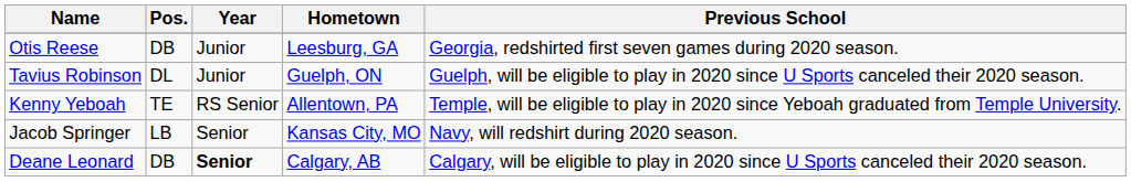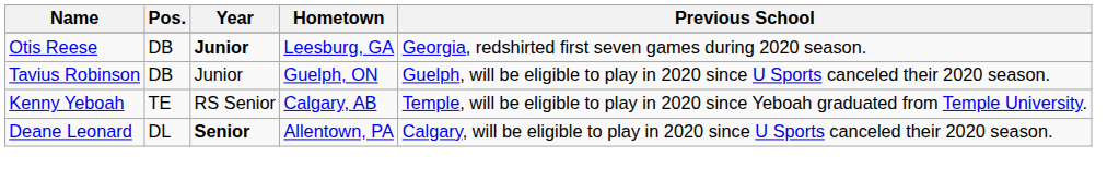 <table class="wikitable sortable" border="1">
 <tr>
 <th>Name</th>
 <th>Pos.</th>
 <th>Year</th>
 <th>Hometown</th>
 <th class="unsortable">Previous School</th>
 </tr>
 <tr>
 </tr>
 <tr>
 <td><a href='#'>Otis Reese</a></td>
 <td>DB</td>
-<td>Junior</td>
+<td><strong>Junior</strong></td>
 <td><a href='#'>Leesburg, GA</a></td>
 <td><a href='#'>Georgia</a>, redshirted first seven games during 2020 season.</td>
 </tr>
 <tr>
 <td><a href='#'>Tavius Robinson</a></td>
-<td>DL</td>
+<td>DB</td>
 <td>Junior</td>
 <td><a href='#'>Guelph, ON</a></td>
 <td><a href='#'>Guelph</a>, will be eligible to play in 2020 since <a href='#'>U Sports</a> canceled their 2020 season.</td>
 </tr>
 <tr>
 <td><a href='#'>Kenny Yeboah</a></td>
 <td>TE</td>
 <td>RS Senior</td>
-<td><a href='#'>Allentown, PA</a></td>
+<td><a href='#'>Calgary, AB</a></td>
 <td><a href='#'>Temple</a>, will be eligible to play in 2020 since Yeboah graduated from <a href='#'>Temple University</a>.</td>
 </tr>
 <tr>
-<td>Jacob Springer</td>
-<td>LB</td>
-<td>Senior</td>
-<td><a href='#'>Kansas City, MO</a></td>
-<td><a href='#'>Navy</a>, will redshirt during 2020 season.</td>
-</tr>
-<tr>
 <td><a href='#'>Deane Leonard</a></td>
-<td>DB</td>
+<td>DL</td>
 <td><strong>Senior</strong></td>
-<td><a href='#'>Calgary, AB</a></td>
+<td><a href='#'>Allentown, PA</a></td>
 <td><a href='#'>Calgary</a>, will be eligible to play in 2020 since <a href='#'>U Sports</a> canceled their 2020 season.</td>
 </tr>
 </table>
